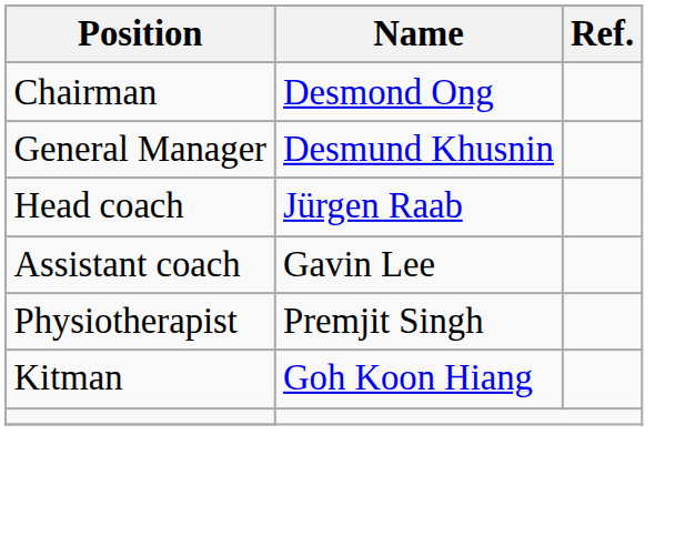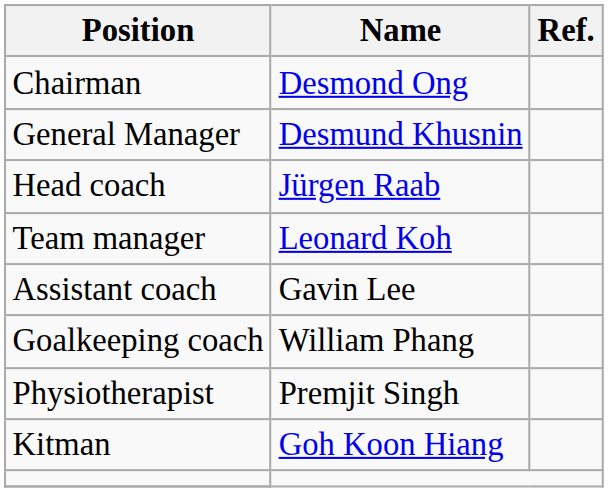 <table class="wikitable">
 <tr>
 <th>Position</th>
 <th>Name</th>
 <th>Ref.</th>
 </tr>
 <tr>
 <td>Chairman</td>
 <td> <a href='#'>Desmond Ong</a></td>
 <td></td>
 </tr>
 <tr>
 <td>General Manager</td>
 <td> <a href='#'>Desmund Khusnin</a></td>
 <td></td>
 </tr>
 <tr>
 <td>Head coach</td>
 <td> <a href='#'>Jürgen Raab</a></td>
 <td></td>
 </tr>
 <tr>
+<td>Team manager</td>
+<td> <a href='#'>Leonard Koh</a></td>
+<td></td>
+</tr>
+<tr>
 <td>Assistant coach</td>
 <td> Gavin Lee</td>
+<td></td>
+</tr>
+<tr>
+<td>Goalkeeping coach</td>
+<td> William Phang</td>
 <td></td>
 </tr>
 <tr>
 <td>Physiotherapist</td>
 <td> Premjit Singh</td>
 <td></td>
 </tr>
 <tr>
 <td>Kitman</td>
 <td> <a href='#'>Goh Koon Hiang</a></td>
 <td></td>
 </tr>
 <tr>
 <td></td>
 </tr>
 <tr>
 </tr>
 </table>
